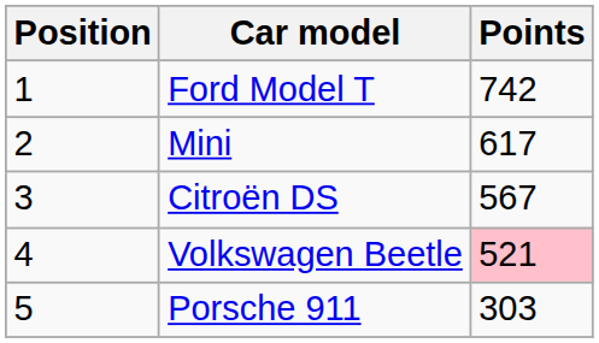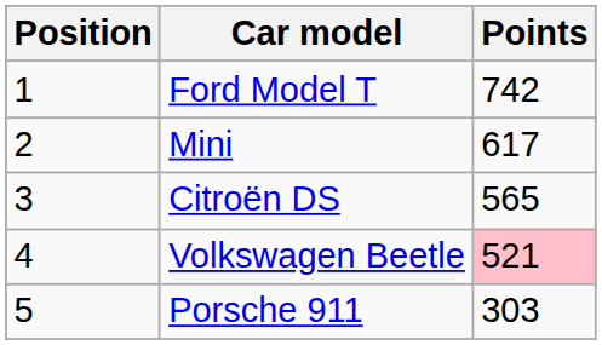 <table class="wikitable">
 <tr>
 <th>Position</th>
 <th>Car model</th>
 <th>Points</th>
 </tr>
 <tr>
 <td>1</td>
 <td><a href='#'>Ford Model T</a></td>
 <td>742</td>
 </tr>
 <tr>
 <td>2</td>
 <td><a href='#'>Mini</a></td>
 <td>617</td>
 </tr>
 <tr>
 <td>3</td>
 <td><a href='#'>Citroën DS</a></td>
-<td>567</td>
+<td>565</td>
 </tr>
 <tr>
 <td>4</td>
 <td><a href='#'>Volkswagen Beetle</a></td>
 <td style="background: pink;">521</td>
 </tr>
 <tr>
 <td>5</td>
 <td><a href='#'>Porsche 911</a></td>
 <td>303</td>
 </tr>
 </table>
